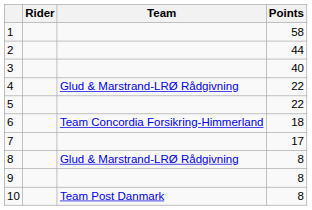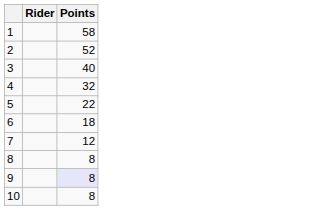 <table class="wikitable" style="margin-right:10px">
 <tr>
 <th></th>
 <th>Rider</th>
-<th>Team</th>
 <th>Points</th>
 </tr>
 <tr>
 <td>1</td>
 <td> </td>
-<td></td>
 <td align=right>58</td>
 </tr>
 <tr>
 <td>2</td>
 <td></td>
-<td></td>
-<td align=right>44</td>
+<td align=right>52</td>
 </tr>
 <tr>
 <td>3</td>
-<td></td>
 <td></td>
 <td align=right>40</td>
 </tr>
 <tr>
 <td>4</td>
 <td></td>
-<td><a href='#'>Glud & Marstrand-LRØ Rådgivning</a></td>
-<td align=right>22</td>
+<td align=right>32</td>
 </tr>
 <tr>
 <td>5</td>
-<td></td>
 <td></td>
 <td align=right>22</td>
 </tr>
 <tr>
 <td>6</td>
 <td></td>
-<td><a href='#'>Team Concordia Forsikring-Himmerland</a></td>
 <td align=right>18</td>
 </tr>
 <tr>
 <td>7</td>
 <td></td>
-<td></td>
-<td align=right>17</td>
+<td align=right>12</td>
 </tr>
 <tr>
 <td>8</td>
 <td></td>
-<td><a href='#'>Glud & Marstrand-LRØ Rådgivning</a></td>
 <td align=right>8</td>
 </tr>
 <tr>
 <td>9</td>
 <td></td>
-<td></td>
-<td align=right>8</td>
+<td align=right style="background: lavender;">8</td>
 </tr>
 <tr>
 <td>10</td>
 <td></td>
-<td><a href='#'>Team Post Danmark</a></td>
 <td align=right>8</td>
 </tr>
 </table>
